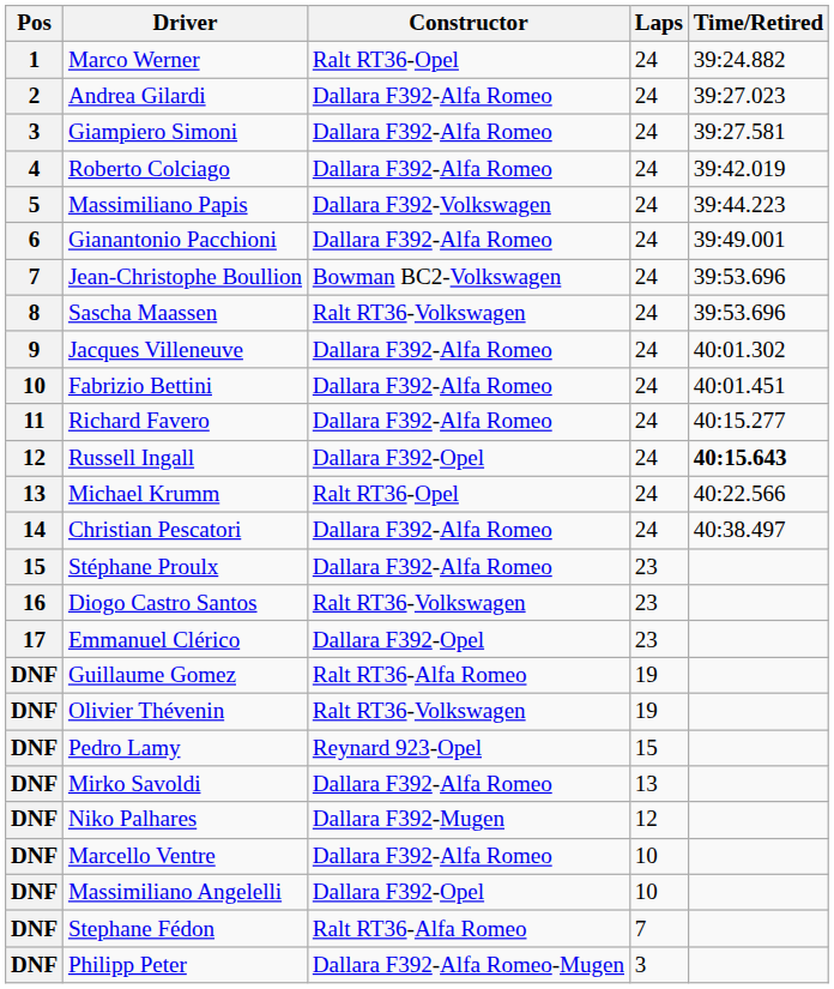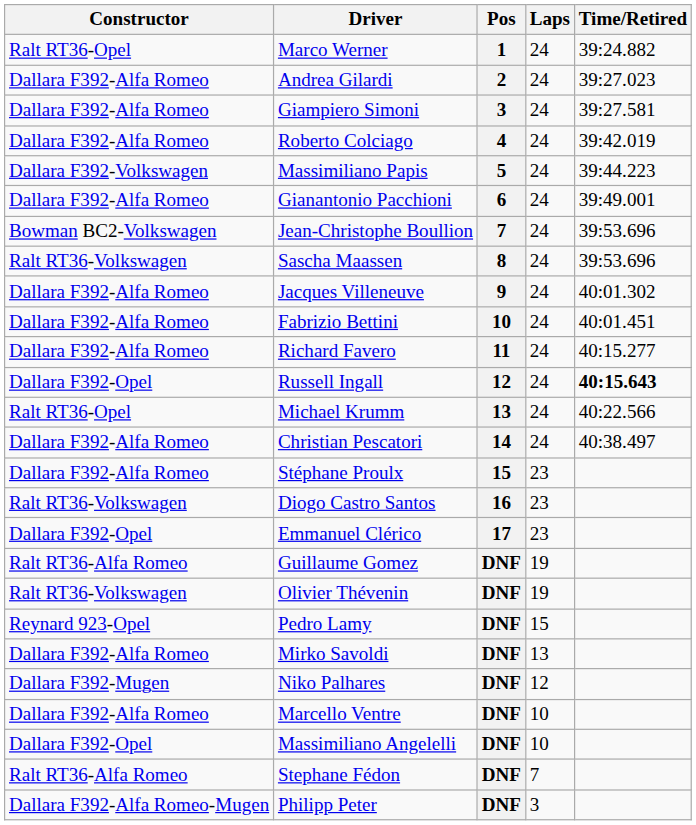 <table class="wikitable">
 <tr>
+<th>Constructor</th>
+<th>Driver</th>
 <th>Pos</th>
-<th>Driver</th>
-<th>Constructor</th>
 <th>Laps</th>
 <th>Time/Retired</th>
 </tr>
 <tr>
+<td><a href='#'>Ralt RT36</a>-<a href='#'>Opel</a></td>
+<td> <a href='#'>Marco Werner</a></td>
 <th>1</th>
-<td> <a href='#'>Marco Werner</a></td>
-<td><a href='#'>Ralt RT36</a>-<a href='#'>Opel</a></td>
 <td>24</td>
 <td>39:24.882</td>
 </tr>
 <tr>
+<td><a href='#'>Dallara F392</a>-<a href='#'>Alfa Romeo</a></td>
+<td> <a href='#'>Andrea Gilardi</a></td>
 <th>2</th>
-<td> <a href='#'>Andrea Gilardi</a></td>
-<td><a href='#'>Dallara F392</a>-<a href='#'>Alfa Romeo</a></td>
 <td>24</td>
 <td>39:27.023</td>
 </tr>
 <tr>
+<td><a href='#'>Dallara F392</a>-<a href='#'>Alfa Romeo</a></td>
+<td> <a href='#'>Giampiero Simoni</a></td>
 <th>3</th>
-<td> <a href='#'>Giampiero Simoni</a></td>
-<td><a href='#'>Dallara F392</a>-<a href='#'>Alfa Romeo</a></td>
 <td>24</td>
 <td>39:27.581</td>
 </tr>
 <tr>
+<td><a href='#'>Dallara F392</a>-<a href='#'>Alfa Romeo</a></td>
+<td> <a href='#'>Roberto Colciago</a></td>
 <th>4</th>
-<td> <a href='#'>Roberto Colciago</a></td>
-<td><a href='#'>Dallara F392</a>-<a href='#'>Alfa Romeo</a></td>
 <td>24</td>
 <td>39:42.019</td>
 </tr>
 <tr>
+<td><a href='#'>Dallara F392</a>-<a href='#'>Volkswagen</a></td>
+<td> <a href='#'>Massimiliano Papis</a></td>
 <th>5</th>
-<td> <a href='#'>Massimiliano Papis</a></td>
-<td><a href='#'>Dallara F392</a>-<a href='#'>Volkswagen</a></td>
 <td>24</td>
 <td>39:44.223</td>
 </tr>
 <tr>
+<td><a href='#'>Dallara F392</a>-<a href='#'>Alfa Romeo</a></td>
+<td> <a href='#'>Gianantonio Pacchioni</a></td>
 <th>6</th>
-<td> <a href='#'>Gianantonio Pacchioni</a></td>
-<td><a href='#'>Dallara F392</a>-<a href='#'>Alfa Romeo</a></td>
 <td>24</td>
 <td>39:49.001</td>
 </tr>
 <tr>
+<td><a href='#'>Bowman</a> BC2-<a href='#'>Volkswagen</a></td>
+<td> <a href='#'>Jean-Christophe Boullion</a></td>
 <th>7</th>
-<td> <a href='#'>Jean-Christophe Boullion</a></td>
-<td><a href='#'>Bowman</a> BC2-<a href='#'>Volkswagen</a></td>
 <td>24</td>
 <td>39:53.696</td>
 </tr>
 <tr>
+<td><a href='#'>Ralt RT36</a>-<a href='#'>Volkswagen</a></td>
+<td> <a href='#'>Sascha Maassen</a></td>
 <th>8</th>
-<td> <a href='#'>Sascha Maassen</a></td>
-<td><a href='#'>Ralt RT36</a>-<a href='#'>Volkswagen</a></td>
 <td>24</td>
 <td>39:53.696</td>
 </tr>
 <tr>
+<td><a href='#'>Dallara F392</a>-<a href='#'>Alfa Romeo</a></td>
+<td> <a href='#'>Jacques Villeneuve</a></td>
 <th>9</th>
-<td> <a href='#'>Jacques Villeneuve</a></td>
-<td><a href='#'>Dallara F392</a>-<a href='#'>Alfa Romeo</a></td>
 <td>24</td>
 <td>40:01.302</td>
 </tr>
 <tr>
+<td><a href='#'>Dallara F392</a>-<a href='#'>Alfa Romeo</a></td>
+<td> <a href='#'>Fabrizio Bettini</a></td>
 <th>10</th>
-<td> <a href='#'>Fabrizio Bettini</a></td>
-<td><a href='#'>Dallara F392</a>-<a href='#'>Alfa Romeo</a></td>
 <td>24</td>
 <td>40:01.451</td>
 </tr>
 <tr>
+<td><a href='#'>Dallara F392</a>-<a href='#'>Alfa Romeo</a></td>
+<td> <a href='#'>Richard Favero</a></td>
 <th>11</th>
-<td> <a href='#'>Richard Favero</a></td>
-<td><a href='#'>Dallara F392</a>-<a href='#'>Alfa Romeo</a></td>
 <td>24</td>
 <td>40:15.277</td>
 </tr>
 <tr>
+<td><a href='#'>Dallara F392</a>-<a href='#'>Opel</a></td>
+<td> <a href='#'>Russell Ingall</a></td>
 <th>12</th>
-<td> <a href='#'>Russell Ingall</a></td>
-<td><a href='#'>Dallara F392</a>-<a href='#'>Opel</a></td>
 <td>24</td>
 <td><strong>40:15.643</strong></td>
 </tr>
 <tr>
+<td><a href='#'>Ralt RT36</a>-<a href='#'>Opel</a></td>
+<td> <a href='#'>Michael Krumm</a></td>
 <th>13</th>
-<td> <a href='#'>Michael Krumm</a></td>
-<td><a href='#'>Ralt RT36</a>-<a href='#'>Opel</a></td>
 <td>24</td>
 <td>40:22.566</td>
 </tr>
 <tr>
+<td><a href='#'>Dallara F392</a>-<a href='#'>Alfa Romeo</a></td>
+<td> <a href='#'>Christian Pescatori</a></td>
 <th>14</th>
-<td> <a href='#'>Christian Pescatori</a></td>
-<td><a href='#'>Dallara F392</a>-<a href='#'>Alfa Romeo</a></td>
 <td>24</td>
 <td>40:38.497</td>
 </tr>
 <tr>
+<td><a href='#'>Dallara F392</a>-<a href='#'>Alfa Romeo</a></td>
+<td> <a href='#'>Stéphane Proulx</a></td>
 <th>15</th>
-<td> <a href='#'>Stéphane Proulx</a></td>
-<td><a href='#'>Dallara F392</a>-<a href='#'>Alfa Romeo</a></td>
 <td>23</td>
 <td></td>
 </tr>
 <tr>
+<td><a href='#'>Ralt RT36</a>-<a href='#'>Volkswagen</a></td>
+<td> <a href='#'>Diogo Castro Santos</a></td>
 <th>16</th>
-<td> <a href='#'>Diogo Castro Santos</a></td>
-<td><a href='#'>Ralt RT36</a>-<a href='#'>Volkswagen</a></td>
 <td>23</td>
 <td></td>
 </tr>
 <tr>
+<td><a href='#'>Dallara F392</a>-<a href='#'>Opel</a></td>
+<td> <a href='#'>Emmanuel Clérico</a></td>
 <th>17</th>
-<td> <a href='#'>Emmanuel Clérico</a></td>
-<td><a href='#'>Dallara F392</a>-<a href='#'>Opel</a></td>
 <td>23</td>
 <td></td>
 </tr>
 <tr>
+<td><a href='#'>Ralt RT36</a>-<a href='#'>Alfa Romeo</a></td>
+<td> <a href='#'>Guillaume Gomez</a></td>
 <th>DNF</th>
-<td> <a href='#'>Guillaume Gomez</a></td>
-<td><a href='#'>Ralt RT36</a>-<a href='#'>Alfa Romeo</a></td>
 <td>19</td>
 <td></td>
 </tr>
 <tr>
+<td><a href='#'>Ralt RT36</a>-<a href='#'>Volkswagen</a></td>
+<td> <a href='#'>Olivier Thévenin</a></td>
 <th>DNF</th>
-<td> <a href='#'>Olivier Thévenin</a></td>
-<td><a href='#'>Ralt RT36</a>-<a href='#'>Volkswagen</a></td>
 <td>19</td>
 <td></td>
 </tr>
 <tr>
+<td><a href='#'>Reynard 923</a>-<a href='#'>Opel</a></td>
+<td> <a href='#'>Pedro Lamy</a></td>
 <th>DNF</th>
-<td> <a href='#'>Pedro Lamy</a></td>
-<td><a href='#'>Reynard 923</a>-<a href='#'>Opel</a></td>
 <td>15</td>
 <td></td>
 </tr>
 <tr>
+<td><a href='#'>Dallara F392</a>-<a href='#'>Alfa Romeo</a></td>
+<td> <a href='#'>Mirko Savoldi</a></td>
 <th>DNF</th>
-<td> <a href='#'>Mirko Savoldi</a></td>
-<td><a href='#'>Dallara F392</a>-<a href='#'>Alfa Romeo</a></td>
 <td>13</td>
 <td></td>
 </tr>
 <tr>
+<td><a href='#'>Dallara F392</a>-<a href='#'>Mugen</a></td>
+<td> <a href='#'>Niko Palhares</a></td>
 <th>DNF</th>
-<td> <a href='#'>Niko Palhares</a></td>
-<td><a href='#'>Dallara F392</a>-<a href='#'>Mugen</a></td>
 <td>12</td>
 <td></td>
 </tr>
 <tr>
+<td><a href='#'>Dallara F392</a>-<a href='#'>Alfa Romeo</a></td>
+<td> <a href='#'>Marcello Ventre</a></td>
 <th>DNF</th>
-<td> <a href='#'>Marcello Ventre</a></td>
-<td><a href='#'>Dallara F392</a>-<a href='#'>Alfa Romeo</a></td>
 <td>10</td>
 <td></td>
 </tr>
 <tr>
+<td><a href='#'>Dallara F392</a>-<a href='#'>Opel</a></td>
+<td> <a href='#'>Massimiliano Angelelli</a></td>
 <th>DNF</th>
-<td> <a href='#'>Massimiliano Angelelli</a></td>
-<td><a href='#'>Dallara F392</a>-<a href='#'>Opel</a></td>
 <td>10</td>
 <td></td>
 </tr>
 <tr>
+<td><a href='#'>Ralt RT36</a>-<a href='#'>Alfa Romeo</a></td>
+<td> <a href='#'>Stephane Fédon</a></td>
 <th>DNF</th>
-<td> <a href='#'>Stephane Fédon</a></td>
-<td><a href='#'>Ralt RT36</a>-<a href='#'>Alfa Romeo</a></td>
 <td>7</td>
 <td></td>
 </tr>
 <tr>
+<td><a href='#'>Dallara F392</a>-<a href='#'>Alfa Romeo</a>-<a href='#'>Mugen</a></td>
+<td> <a href='#'>Philipp Peter</a></td>
 <th>DNF</th>
-<td> <a href='#'>Philipp Peter</a></td>
-<td><a href='#'>Dallara F392</a>-<a href='#'>Alfa Romeo</a>-<a href='#'>Mugen</a></td>
 <td>3</td>
 <td></td>
 </tr>
 </table>
